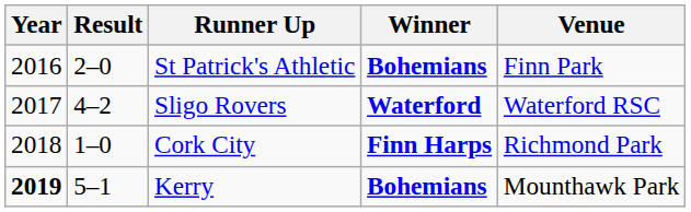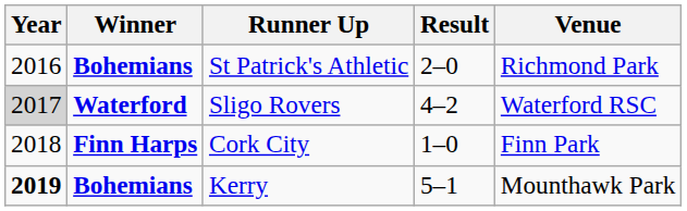 <table class="wikitable">
 <tr>
 <th>Year</th>
+<th>Winner</th>
+<th>Runner Up</th>
 <th>Result</th>
-<th>Runner Up</th>
-<th>Winner</th>
 <th>Venue</th>
 </tr>
 <tr>
 <td>2016</td>
+<td><strong><a href='#'>Bohemians</a></strong></td>
+<td><a href='#'>St Patrick's Athletic</a></td>
 <td>2–0</td>
-<td><a href='#'>St Patrick's Athletic</a></td>
-<td><strong><a href='#'>Bohemians</a></strong></td>
-<td><a href='#'>Finn Park</a></td>
+<td><a href='#'>Richmond Park</a></td>
 </tr>
 <tr>
-<td>2017</td>
+<td style="background: lightgrey;">2017</td>
+<td><strong><a href='#'>Waterford</a></strong></td>
+<td><a href='#'>Sligo Rovers</a></td>
 <td>4–2</td>
-<td><a href='#'>Sligo Rovers</a></td>
-<td><strong><a href='#'>Waterford</a></strong></td>
 <td><a href='#'>Waterford RSC</a></td>
 </tr>
 <tr>
 <td>2018</td>
+<td><strong><a href='#'>Finn Harps</a></strong></td>
+<td><a href='#'>Cork City</a></td>
 <td>1–0</td>
-<td><a href='#'>Cork City</a></td>
-<td><strong><a href='#'>Finn Harps</a></strong></td>
-<td><a href='#'>Richmond Park</a></td>
+<td><a href='#'>Finn Park</a></td>
 </tr>
 <tr>
 <td><strong>2019 </strong></td>
+<td><strong><a href='#'>Bohemians</a></strong></td>
+<td><a href='#'>Kerry</a></td>
 <td>5–1</td>
-<td><a href='#'>Kerry</a></td>
-<td><strong><a href='#'>Bohemians</a></strong></td>
 <td>Mounthawk Park</td>
 </tr>
 </table>
